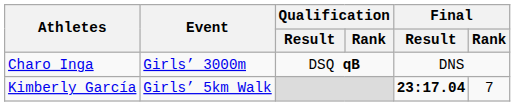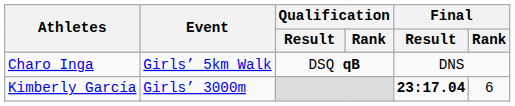 <table class="wikitable" style="font-size:90%;">
 <tr>
 <th rowspan=2>Athletes</th>
 <th rowspan=2>Event</th>
 <th colspan=2>Qualification</th>
 <th colspan=2>Final</th>
 </tr>
 <tr>
 <th>Result</th>
 <th>Rank</th>
 <th>Result</th>
 <th>Rank</th>
 </tr>
 <tr>
 <td><a href='#'>Charo Inga</a></td>
-<td><a href='#'>Girls’ 3000m</a></td>
+<td><a href='#'>Girls’ 5km Walk</a></td>
 <td style="text-align:center;" colspan="2">DSQ <strong>qB</strong></td>
 <td style="text-align:center;" colspan="2">DNS</td>
 </tr>
 <tr>
 <td><a href='#'>Kimberly García</a></td>
-<td><a href='#'>Girls’ 5km Walk</a></td>
+<td><a href='#'>Girls’ 3000m</a></td>
 <td colspan="2" style="background:#dcdcdc;"></td>
 <td align=center><strong>23:17.04</strong></td>
-<td align=center>7</td>
+<td align=center>6</td>
 </tr>
 </table>
